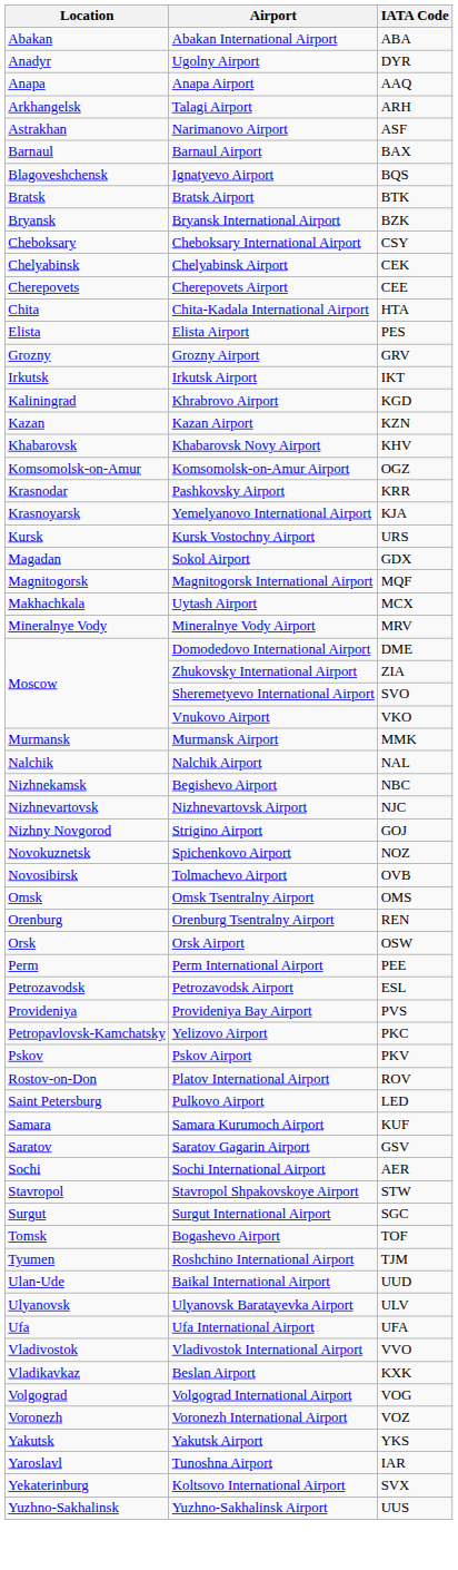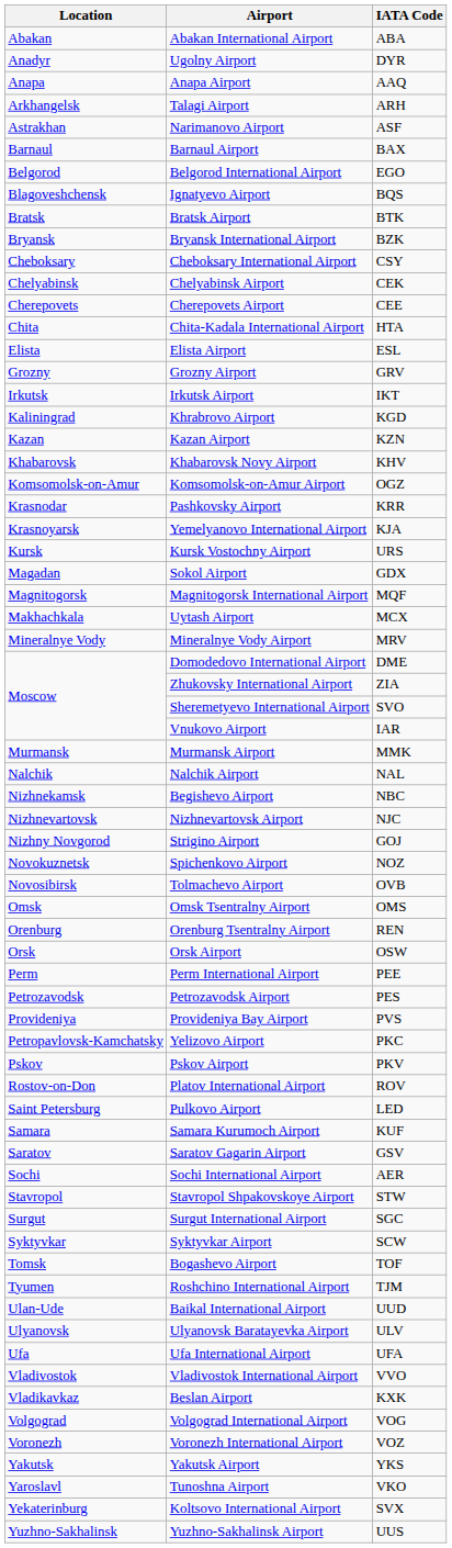 <table class="wikitable sortable">
 <tr>
 <th>Location</th>
 <th>Airport</th>
 <th>IATA Code</th>
 </tr>
 <tr>
 <td><a href='#'>Abakan</a></td>
 <td><a href='#'>Abakan International Airport</a></td>
 <td>ABA</td>
 </tr>
 <tr>
 <td><a href='#'>Anadyr</a></td>
 <td><a href='#'>Ugolny Airport</a></td>
 <td>DYR</td>
 </tr>
 <tr>
 <td><a href='#'>Anapa</a></td>
 <td><a href='#'>Anapa Airport</a></td>
 <td>AAQ</td>
 </tr>
 <tr>
 <td><a href='#'>Arkhangelsk</a></td>
 <td><a href='#'>Talagi Airport</a></td>
 <td>ARH</td>
 </tr>
 <tr>
 <td><a href='#'>Astrakhan</a></td>
 <td><a href='#'>Narimanovo Airport</a></td>
 <td>ASF</td>
 </tr>
 <tr>
 <td><a href='#'>Barnaul</a></td>
 <td><a href='#'>Barnaul Airport</a></td>
 <td>BAX</td>
+</tr>
+<tr>
+<td><a href='#'>Belgorod</a></td>
+<td><a href='#'>Belgorod International Airport</a></td>
+<td>EGO</td>
 </tr>
 <tr>
 <td><a href='#'>Blagoveshchensk</a></td>
 <td><a href='#'>Ignatyevo Airport</a></td>
 <td>BQS</td>
 </tr>
 <tr>
 <td><a href='#'>Bratsk</a></td>
 <td><a href='#'>Bratsk Airport</a></td>
 <td>BTK</td>
 </tr>
 <tr>
 <td><a href='#'>Bryansk</a></td>
 <td><a href='#'>Bryansk International Airport</a></td>
 <td>BZK</td>
 </tr>
 <tr>
 <td><a href='#'>Cheboksary</a></td>
 <td><a href='#'>Cheboksary International Airport</a></td>
 <td>CSY</td>
 </tr>
 <tr>
 <td><a href='#'>Chelyabinsk</a></td>
 <td><a href='#'>Chelyabinsk Airport</a></td>
 <td>CEK</td>
 </tr>
 <tr>
 <td><a href='#'>Cherepovets</a></td>
 <td><a href='#'>Cherepovets Airport</a></td>
 <td>CEE</td>
 </tr>
 <tr>
 <td><a href='#'>Chita</a></td>
 <td><a href='#'>Chita-Kadala International Airport</a></td>
 <td>HTA</td>
 </tr>
 <tr>
 <td><a href='#'>Elista</a></td>
 <td><a href='#'>Elista Airport</a></td>
-<td>PES</td>
+<td>ESL</td>
 </tr>
 <tr>
 <td><a href='#'>Grozny</a></td>
 <td><a href='#'>Grozny Airport</a></td>
 <td>GRV</td>
 </tr>
 <tr>
 <td><a href='#'>Irkutsk</a></td>
 <td><a href='#'>Irkutsk Airport</a></td>
 <td>IKT</td>
 </tr>
 <tr>
 <td><a href='#'>Kaliningrad</a></td>
 <td><a href='#'>Khrabrovo Airport</a></td>
 <td>KGD</td>
 </tr>
 <tr>
 <td><a href='#'>Kazan</a></td>
 <td><a href='#'>Kazan Airport</a></td>
 <td>KZN</td>
 </tr>
 <tr>
 <td><a href='#'>Khabarovsk</a></td>
 <td><a href='#'>Khabarovsk Novy Airport</a></td>
 <td>KHV</td>
 </tr>
 <tr>
 <td><a href='#'>Komsomolsk-on-Amur</a></td>
 <td><a href='#'>Komsomolsk-on-Amur Airport</a></td>
 <td>OGZ</td>
 </tr>
 <tr>
 <td><a href='#'>Krasnodar</a></td>
 <td><a href='#'>Pashkovsky Airport</a></td>
 <td>KRR</td>
 </tr>
 <tr>
 <td><a href='#'>Krasnoyarsk</a></td>
 <td><a href='#'>Yemelyanovo International Airport</a></td>
 <td>KJA</td>
 </tr>
 <tr>
 <td><a href='#'>Kursk</a></td>
 <td><a href='#'>Kursk Vostochny Airport</a></td>
 <td>URS</td>
 </tr>
 <tr>
 <td><a href='#'>Magadan</a></td>
 <td><a href='#'>Sokol Airport</a></td>
 <td>GDX</td>
 </tr>
 <tr>
 <td><a href='#'>Magnitogorsk</a></td>
 <td><a href='#'>Magnitogorsk International Airport</a></td>
 <td>MQF</td>
 </tr>
 <tr>
 <td><a href='#'>Makhachkala</a></td>
 <td><a href='#'>Uytash Airport</a></td>
 <td>MCX</td>
 </tr>
 <tr>
 <td><a href='#'>Mineralnye Vody</a></td>
 <td><a href='#'>Mineralnye Vody Airport</a></td>
 <td>MRV</td>
 </tr>
 <tr>
 <td rowspan=4><a href='#'>Moscow</a></td>
 <td><a href='#'>Domodedovo International Airport</a></td>
 <td>DME</td>
 </tr>
 <tr>
 <td><a href='#'>Zhukovsky International Airport</a></td>
 <td>ZIA</td>
 </tr>
 <tr>
 <td><a href='#'>Sheremetyevo International Airport</a></td>
 <td>SVO</td>
 </tr>
 <tr>
 <td><a href='#'>Vnukovo Airport</a></td>
-<td>VKO</td>
+<td>IAR</td>
 </tr>
 <tr>
 <td><a href='#'>Murmansk</a></td>
 <td><a href='#'>Murmansk Airport</a></td>
 <td>MMK</td>
 </tr>
 <tr>
 <td><a href='#'>Nalchik</a></td>
 <td><a href='#'>Nalchik Airport</a></td>
 <td>NAL</td>
 </tr>
 <tr>
 <td><a href='#'>Nizhnekamsk</a></td>
 <td><a href='#'>Begishevo Airport</a></td>
 <td>NBC</td>
 </tr>
 <tr>
 <td><a href='#'>Nizhnevartovsk</a></td>
 <td><a href='#'>Nizhnevartovsk Airport</a></td>
 <td>NJC</td>
 </tr>
 <tr>
 <td><a href='#'>Nizhny Novgorod</a></td>
 <td><a href='#'>Strigino Airport</a></td>
 <td>GOJ</td>
 </tr>
 <tr>
 <td><a href='#'>Novokuznetsk</a></td>
 <td><a href='#'>Spichenkovo Airport</a></td>
 <td>NOZ</td>
 </tr>
 <tr>
 <td><a href='#'>Novosibirsk</a></td>
 <td><a href='#'>Tolmachevo Airport</a></td>
 <td>OVB</td>
 </tr>
 <tr>
 <td><a href='#'>Omsk</a></td>
 <td><a href='#'>Omsk Tsentralny Airport</a></td>
 <td>OMS</td>
 </tr>
 <tr>
 <td><a href='#'>Orenburg</a></td>
 <td><a href='#'>Orenburg Tsentralny Airport</a></td>
 <td>REN</td>
 </tr>
 <tr>
 <td><a href='#'>Orsk</a></td>
 <td><a href='#'>Orsk Airport</a></td>
 <td>OSW</td>
 </tr>
 <tr>
 <td><a href='#'>Perm</a></td>
 <td><a href='#'>Perm International Airport</a></td>
 <td>PEE</td>
 </tr>
 <tr>
 <td><a href='#'>Petrozavodsk</a></td>
 <td><a href='#'>Petrozavodsk Airport</a></td>
-<td>ESL</td>
+<td>PES</td>
 </tr>
 <tr>
 <td><a href='#'>Provideniya</a></td>
 <td><a href='#'>Provideniya Bay Airport</a></td>
 <td>PVS</td>
 </tr>
 <tr>
 <td><a href='#'>Petropavlovsk-Kamchatsky</a></td>
 <td><a href='#'>Yelizovo Airport</a></td>
 <td>PKC</td>
 </tr>
 <tr>
 <td><a href='#'>Pskov</a></td>
 <td><a href='#'>Pskov Airport</a></td>
 <td>PKV</td>
 </tr>
 <tr>
 <td><a href='#'>Rostov-on-Don</a></td>
 <td><a href='#'>Platov International Airport</a></td>
 <td>ROV</td>
 </tr>
 <tr>
 <td><a href='#'>Saint Petersburg</a></td>
 <td><a href='#'>Pulkovo Airport</a></td>
 <td>LED</td>
 </tr>
 <tr>
 <td><a href='#'>Samara</a></td>
 <td><a href='#'>Samara Kurumoch Airport</a></td>
 <td>KUF</td>
 </tr>
 <tr>
 <td><a href='#'>Saratov</a></td>
 <td><a href='#'>Saratov Gagarin Airport</a></td>
 <td>GSV</td>
 </tr>
 <tr>
 <td><a href='#'>Sochi</a></td>
 <td><a href='#'>Sochi International Airport</a></td>
 <td>AER</td>
 </tr>
 <tr>
 <td><a href='#'>Stavropol</a></td>
 <td><a href='#'>Stavropol Shpakovskoye Airport</a></td>
 <td>STW</td>
 </tr>
 <tr>
 <td><a href='#'>Surgut</a></td>
 <td><a href='#'>Surgut International Airport</a></td>
 <td>SGC</td>
+</tr>
+<tr>
+<td><a href='#'>Syktyvkar</a></td>
+<td><a href='#'>Syktyvkar Airport</a></td>
+<td>SCW</td>
 </tr>
 <tr>
 <td><a href='#'>Tomsk</a></td>
 <td><a href='#'>Bogashevo Airport</a></td>
 <td>TOF</td>
 </tr>
 <tr>
 <td><a href='#'>Tyumen</a></td>
 <td><a href='#'>Roshchino International Airport</a></td>
 <td>TJM</td>
 </tr>
 <tr>
 <td><a href='#'>Ulan-Ude</a></td>
 <td><a href='#'>Baikal International Airport</a></td>
 <td>UUD</td>
 </tr>
 <tr>
 <td><a href='#'>Ulyanovsk</a></td>
 <td><a href='#'>Ulyanovsk Baratayevka Airport</a></td>
 <td>ULV</td>
 </tr>
 <tr>
 <td><a href='#'>Ufa</a></td>
 <td><a href='#'>Ufa International Airport</a></td>
 <td>UFA</td>
 </tr>
 <tr>
 <td><a href='#'>Vladivostok</a></td>
 <td><a href='#'>Vladivostok International Airport</a></td>
 <td>VVO</td>
 </tr>
 <tr>
 <td><a href='#'>Vladikavkaz</a></td>
 <td><a href='#'>Beslan Airport</a></td>
 <td>KXK</td>
 </tr>
 <tr>
 <td><a href='#'>Volgograd</a></td>
 <td><a href='#'>Volgograd International Airport</a></td>
 <td>VOG</td>
 </tr>
 <tr>
 <td><a href='#'>Voronezh</a></td>
 <td><a href='#'>Voronezh International Airport</a></td>
 <td>VOZ</td>
 </tr>
 <tr>
 <td><a href='#'>Yakutsk</a></td>
 <td><a href='#'>Yakutsk Airport</a></td>
 <td>YKS</td>
 </tr>
 <tr>
 <td><a href='#'>Yaroslavl</a></td>
 <td><a href='#'>Tunoshna Airport</a></td>
-<td>IAR</td>
+<td>VKO</td>
 </tr>
 <tr>
 <td><a href='#'>Yekaterinburg</a></td>
 <td><a href='#'>Koltsovo International Airport</a></td>
 <td>SVX</td>
 </tr>
 <tr>
 <td><a href='#'>Yuzhno-Sakhalinsk</a></td>
 <td><a href='#'>Yuzhno-Sakhalinsk Airport</a></td>
 <td>UUS</td>
 </tr>
 </table>
